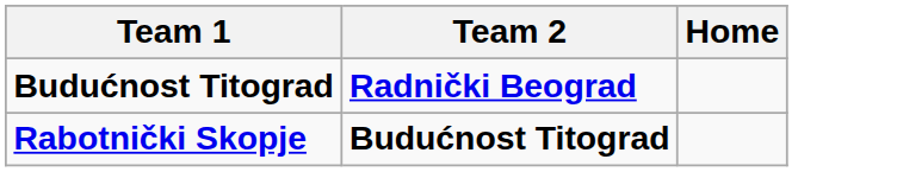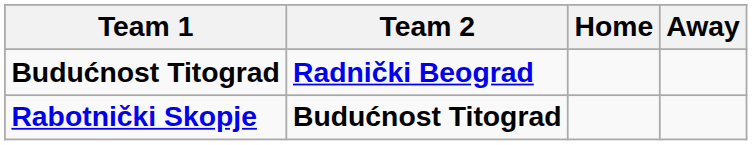 <table class="wikitable">
 <tr>
 <th>Team 1</th>
 <th>Team 2</th>
 <th>Home</th>
+<th>Away</th>
 </tr>
 <tr>
 <td><strong>Budućnost Titograd</strong></td>
 <td><strong><a href='#'>Radnički Beograd</a></strong></td>
+<td></td>
 <td></td>
 </tr>
 <tr>
 <td><strong><a href='#'>Rabotnički Skopje</a></strong></td>
 <td><strong>Budućnost Titograd</strong></td>
 <td></td>
+<td></td>
 </tr>
 </table>
